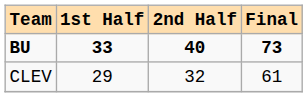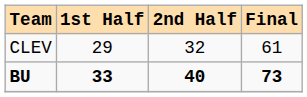 <table class="wikitable" align=right>
 <tr bgcolor=#ffdead align=center>
 <td><strong>Team</strong></td>
 <td><strong>1st Half</strong></td>
 <td><strong>2nd Half</strong></td>
 <td><strong>Final</strong></td>
 </tr>
 <tr>
+<td>CLEV</td>
+<td align=center>29</td>
+<td align=center>32</td>
+<td align=center>61</td>
+</tr>
+<tr>
 <td><strong>BU</strong></td>
 <td align=center><strong>33</strong></td>
 <td align=center><strong>40</strong></td>
 <td align=center><strong>73</strong></td>
 </tr>
 <tr>
-<td>CLEV</td>
-<td align=center>29</td>
-<td align=center>32</td>
-<td align=center>61</td>
-</tr>
-<tr>
 </tr>
 </table>
